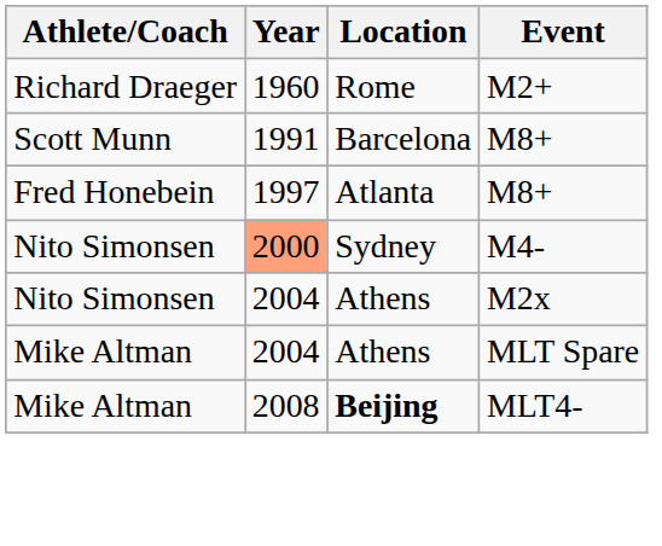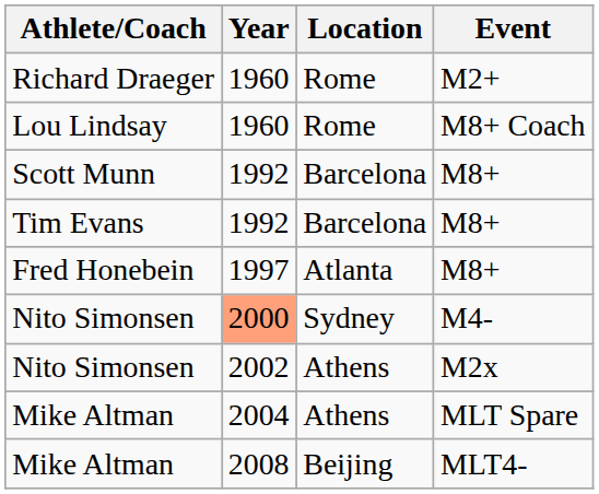 <table class="wikitable">
 <tr>
 <th>Athlete/Coach</th>
 <th>Year</th>
 <th>Location</th>
 <th>Event</th>
 </tr>
 <tr>
 <td>Richard Draeger</td>
 <td>1960</td>
 <td>Rome</td>
 <td>M2+</td>
 </tr>
 <tr>
+<td>Lou Lindsay</td>
+<td>1960</td>
+<td>Rome</td>
+<td>M8+ Coach</td>
+</tr>
+<tr>
 <td>Scott Munn</td>
-<td>1991</td>
+<td>1992</td>
+<td>Barcelona</td>
+<td>M8+</td>
+</tr>
+<tr>
+<td>Tim Evans</td>
+<td>1992</td>
 <td>Barcelona</td>
 <td>M8+</td>
 </tr>
 <tr>
 <td>Fred Honebein</td>
 <td>1997</td>
 <td>Atlanta</td>
 <td>M8+</td>
 </tr>
 <tr>
 <td>Nito Simonsen</td>
 <td style="background: lightsalmon;">2000</td>
 <td>Sydney</td>
 <td>M4-</td>
 </tr>
 <tr>
 <td>Nito Simonsen</td>
-<td>2004</td>
+<td>2002</td>
 <td>Athens</td>
 <td>M2x</td>
 </tr>
 <tr>
 <td>Mike Altman</td>
 <td>2004</td>
 <td>Athens</td>
 <td>MLT Spare</td>
 </tr>
 <tr>
 <td>Mike Altman</td>
 <td>2008</td>
-<td><strong>Beijing</strong></td>
+<td>Beijing</td>
 <td>MLT4-</td>
 </tr>
 </table>
